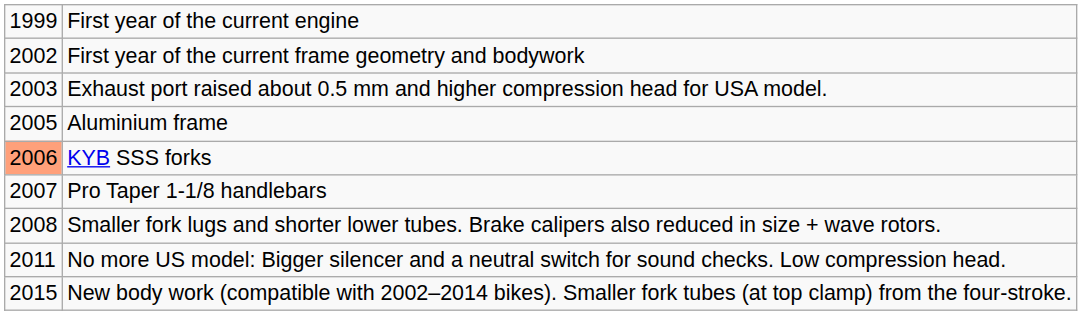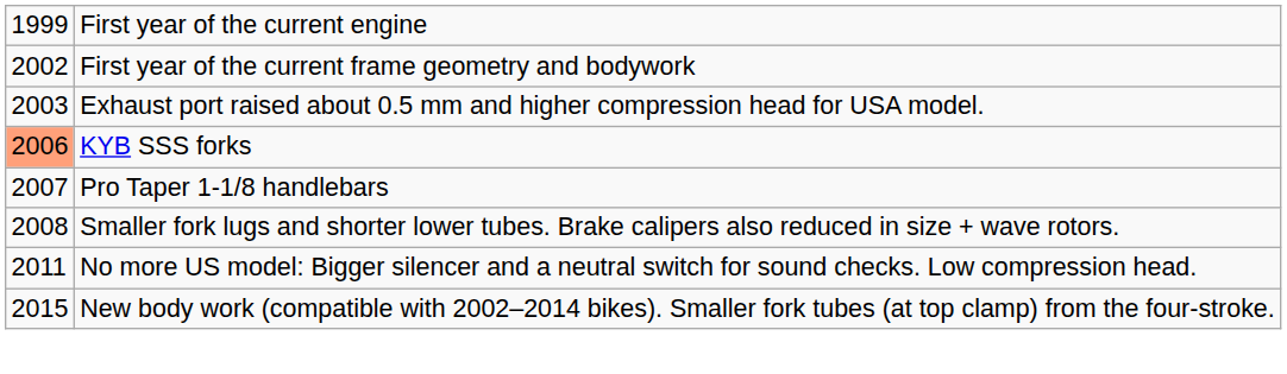 <table class="wikitable">
 <tr>
 <td>1999</td>
 <td>First year of the current engine</td>
 </tr>
 <tr>
 <td>2002</td>
 <td>First year of the current frame geometry and bodywork</td>
 </tr>
 <tr>
 <td>2003</td>
 <td>Exhaust port raised about 0.5 mm and higher compression head for USA model.</td>
-</tr>
-<tr>
-<td>2005</td>
-<td>Aluminium frame</td>
 </tr>
 <tr>
 <td style="background: lightsalmon;">2006</td>
 <td><a href='#'>KYB</a> SSS forks</td>
 </tr>
 <tr>
 <td>2007</td>
 <td>Pro Taper 1-1/8 handlebars</td>
 </tr>
 <tr>
 <td>2008</td>
 <td>Smaller fork lugs and shorter lower tubes. Brake calipers also reduced in size + wave rotors.</td>
 </tr>
 <tr>
 <td>2011</td>
 <td>No more US model: Bigger silencer and a neutral switch for sound checks. Low compression head.</td>
 </tr>
 <tr>
 <td>2015</td>
 <td>New body work (compatible with 2002–2014 bikes). Smaller fork tubes (at top clamp) from the four-stroke.</td>
 </tr>
 </table>
